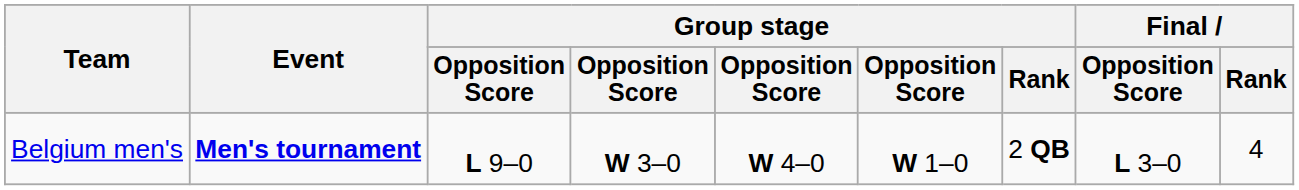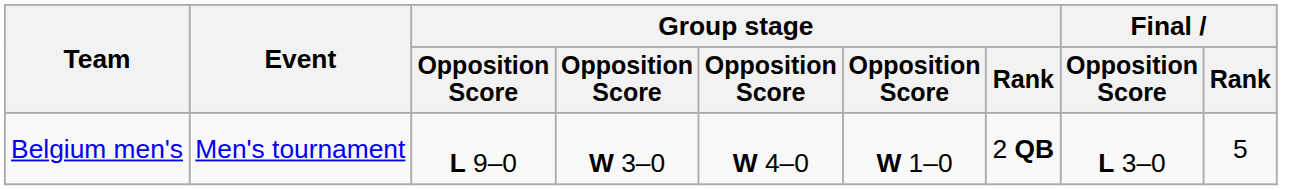 <table class=wikitable style=font-size:90%;text-align:center>
 <tr>
 <th rowspan=2>Team</th>
 <th rowspan=2>Event</th>
 <th colspan=5>Group stage</th>
 <th colspan=2>Final / </th>
 </tr>
 <tr style=font-size:95%>
 <th>Opposition<br>Score</th>
 <th>Opposition<br>Score</th>
 <th>Opposition<br>Score</th>
 <th>Opposition<br>Score</th>
 <th>Rank</th>
 <th>Opposition<br>Score</th>
 <th>Rank</th>
 </tr>
 <tr>
 <td align=left><a href='#'>Belgium men's</a></td>
-<td align=left><strong><a href='#'>Men's tournament</a></strong></td>
+<td align=left><a href='#'>Men's tournament</a></td>
 <td><br><strong>L</strong> 9–0</td>
 <td><br><strong>W</strong> 3–0</td>
 <td><br><strong>W</strong> 4–0</td>
 <td><br><strong>W</strong> 1–0</td>
 <td>2 <strong>QB</strong></td>
 <td><br><strong>L</strong> 3–0</td>
-<td>4</td>
+<td>5</td>
 </tr>
 </table>
